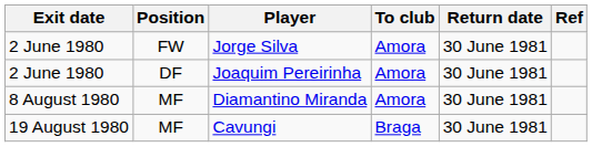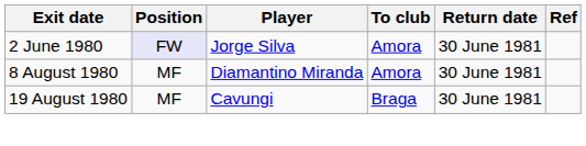 <table class="wikitable">
 <tr>
 <th>Exit date</th>
 <th>Position</th>
 <th>Player</th>
 <th>To club</th>
 <th>Return date</th>
 <th>Ref</th>
 </tr>
 <tr>
 <td>2 June 1980</td>
-<td style="text-align:center;">FW</td>
+<td style="background: lavender; text-align:center;">FW</td>
 <td style="text-align:left;"><a href='#'>Jorge Silva</a></td>
-<td style="text-align:left;"><a href='#'>Amora</a></td>
-<td>30 June 1981</td>
-<td></td>
-</tr>
-<tr>
-<td>2 June 1980</td>
-<td style="text-align:center;">DF</td>
-<td style="text-align:left;"><a href='#'>Joaquim Pereirinha</a></td>
 <td style="text-align:left;"><a href='#'>Amora</a></td>
 <td>30 June 1981</td>
 <td></td>
 </tr>
 <tr>
 <td>8 August 1980</td>
 <td style="text-align:center;">MF</td>
 <td style="text-align:left;"><a href='#'>Diamantino Miranda</a></td>
 <td style="text-align:left;"><a href='#'>Amora</a></td>
 <td>30 June 1981</td>
 <td></td>
 </tr>
 <tr>
 <td>19 August 1980</td>
 <td style="text-align:center;">MF</td>
 <td style="text-align:left;"><a href='#'>Cavungi</a></td>
 <td style="text-align:left;"><a href='#'>Braga</a></td>
 <td>30 June 1981</td>
 <td></td>
 </tr>
 </table>
